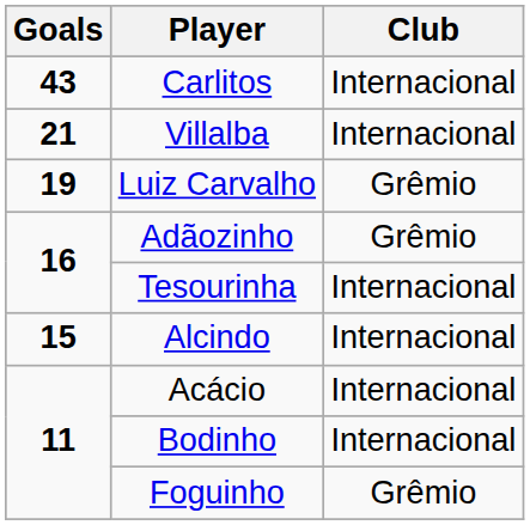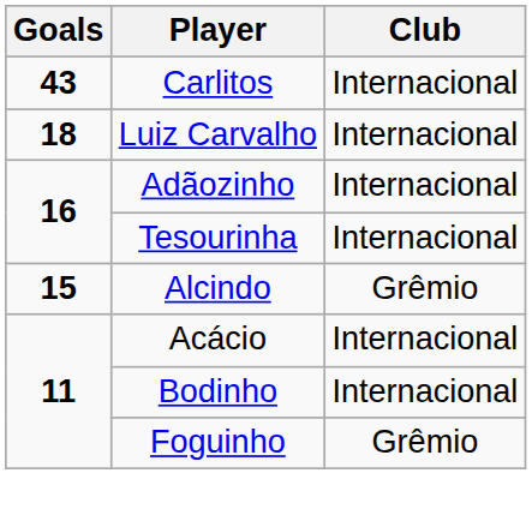 <table class="wikitable sortable" style="text-align:center;">
 <tr>
 <th>Goals</th>
 <th>Player</th>
 <th>Club</th>
 </tr>
 <tr>
 <td><strong>43</strong></td>
 <td><a href='#'>Carlitos</a></td>
 <td>Internacional</td>
 </tr>
 <tr>
-<td><strong>21</strong></td>
-<td><a href='#'>Villalba</a></td>
+<td><strong>18</strong></td>
+<td><a href='#'>Luiz Carvalho</a></td>
 <td>Internacional</td>
-</tr>
-<tr>
-<td><strong>19</strong></td>
-<td><a href='#'>Luiz Carvalho</a></td>
-<td>Grêmio</td>
 </tr>
 <tr>
 <td rowspan="2"><strong>16</strong></td>
 <td><a href='#'>Adãozinho</a></td>
-<td>Grêmio</td>
+<td>Internacional</td>
 </tr>
 <tr>
 <td><a href='#'>Tesourinha</a></td>
 <td>Internacional</td>
 </tr>
 <tr>
 <td><strong>15</strong></td>
 <td><a href='#'>Alcindo</a></td>
-<td>Internacional</td>
+<td>Grêmio</td>
 </tr>
 <tr>
 <td rowspan="3"><strong>11</strong></td>
 <td>Acácio</td>
 <td>Internacional</td>
 </tr>
 <tr>
 <td><a href='#'>Bodinho</a></td>
 <td>Internacional</td>
 </tr>
 <tr>
 <td><a href='#'>Foguinho</a></td>
 <td>Grêmio</td>
 </tr>
 </table>
